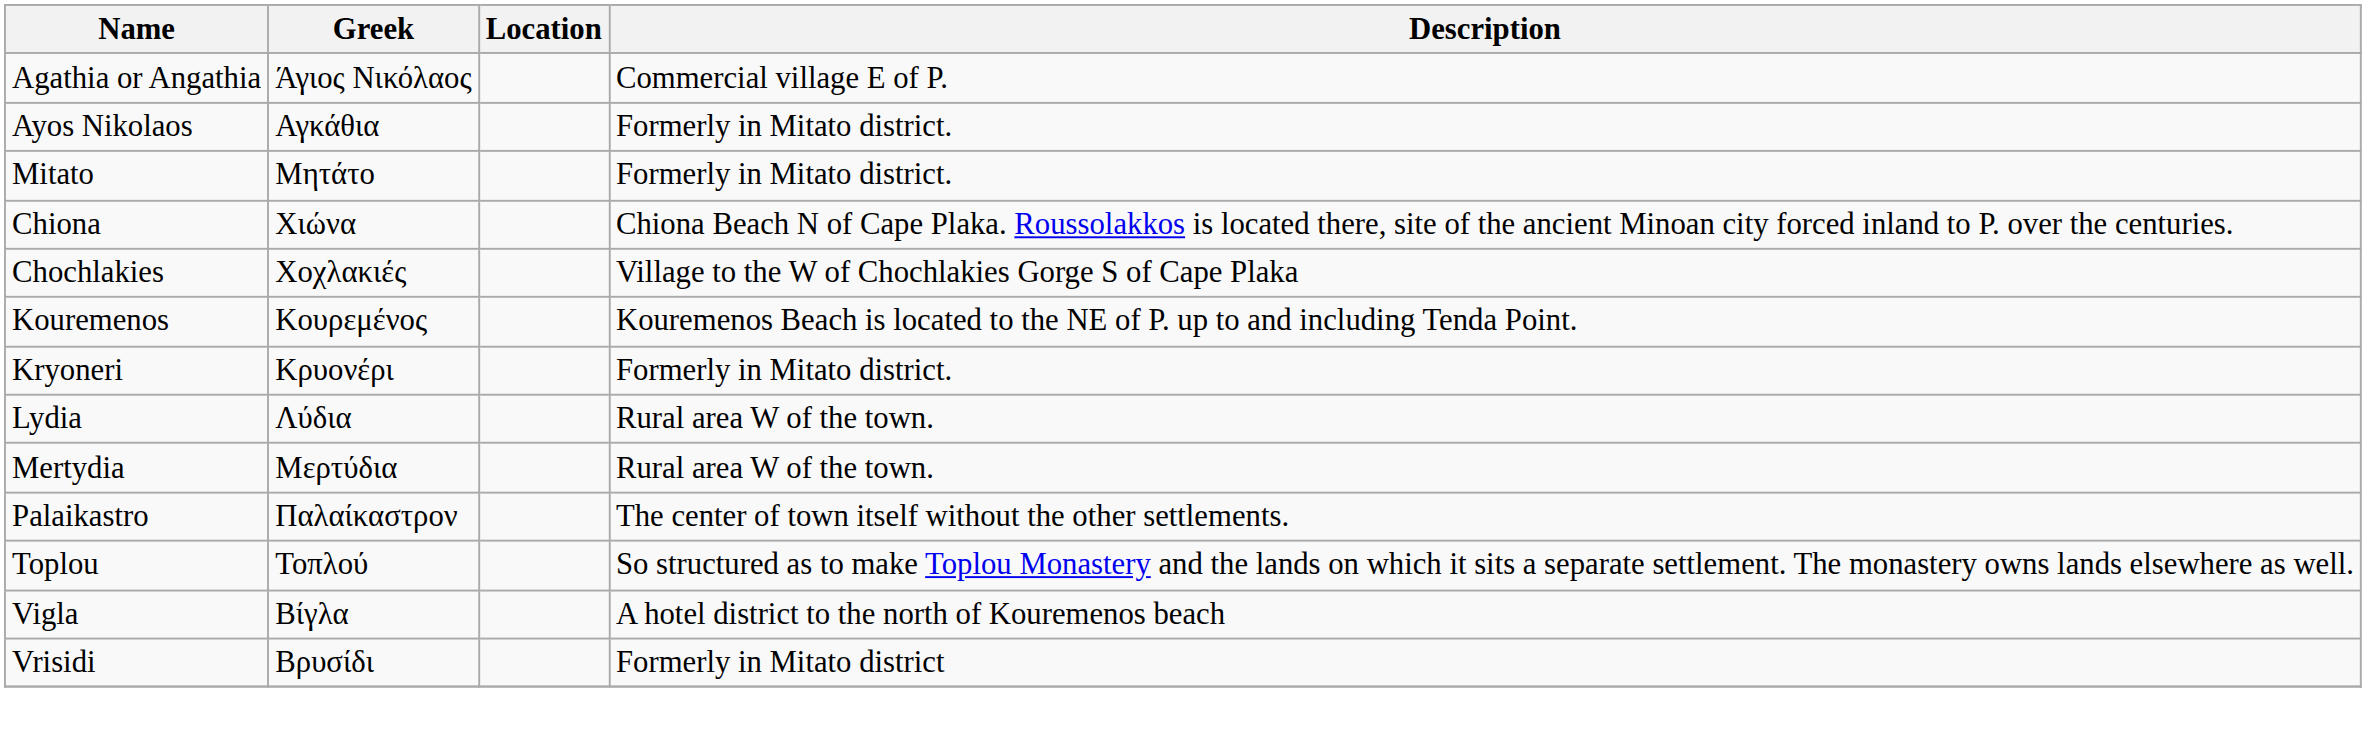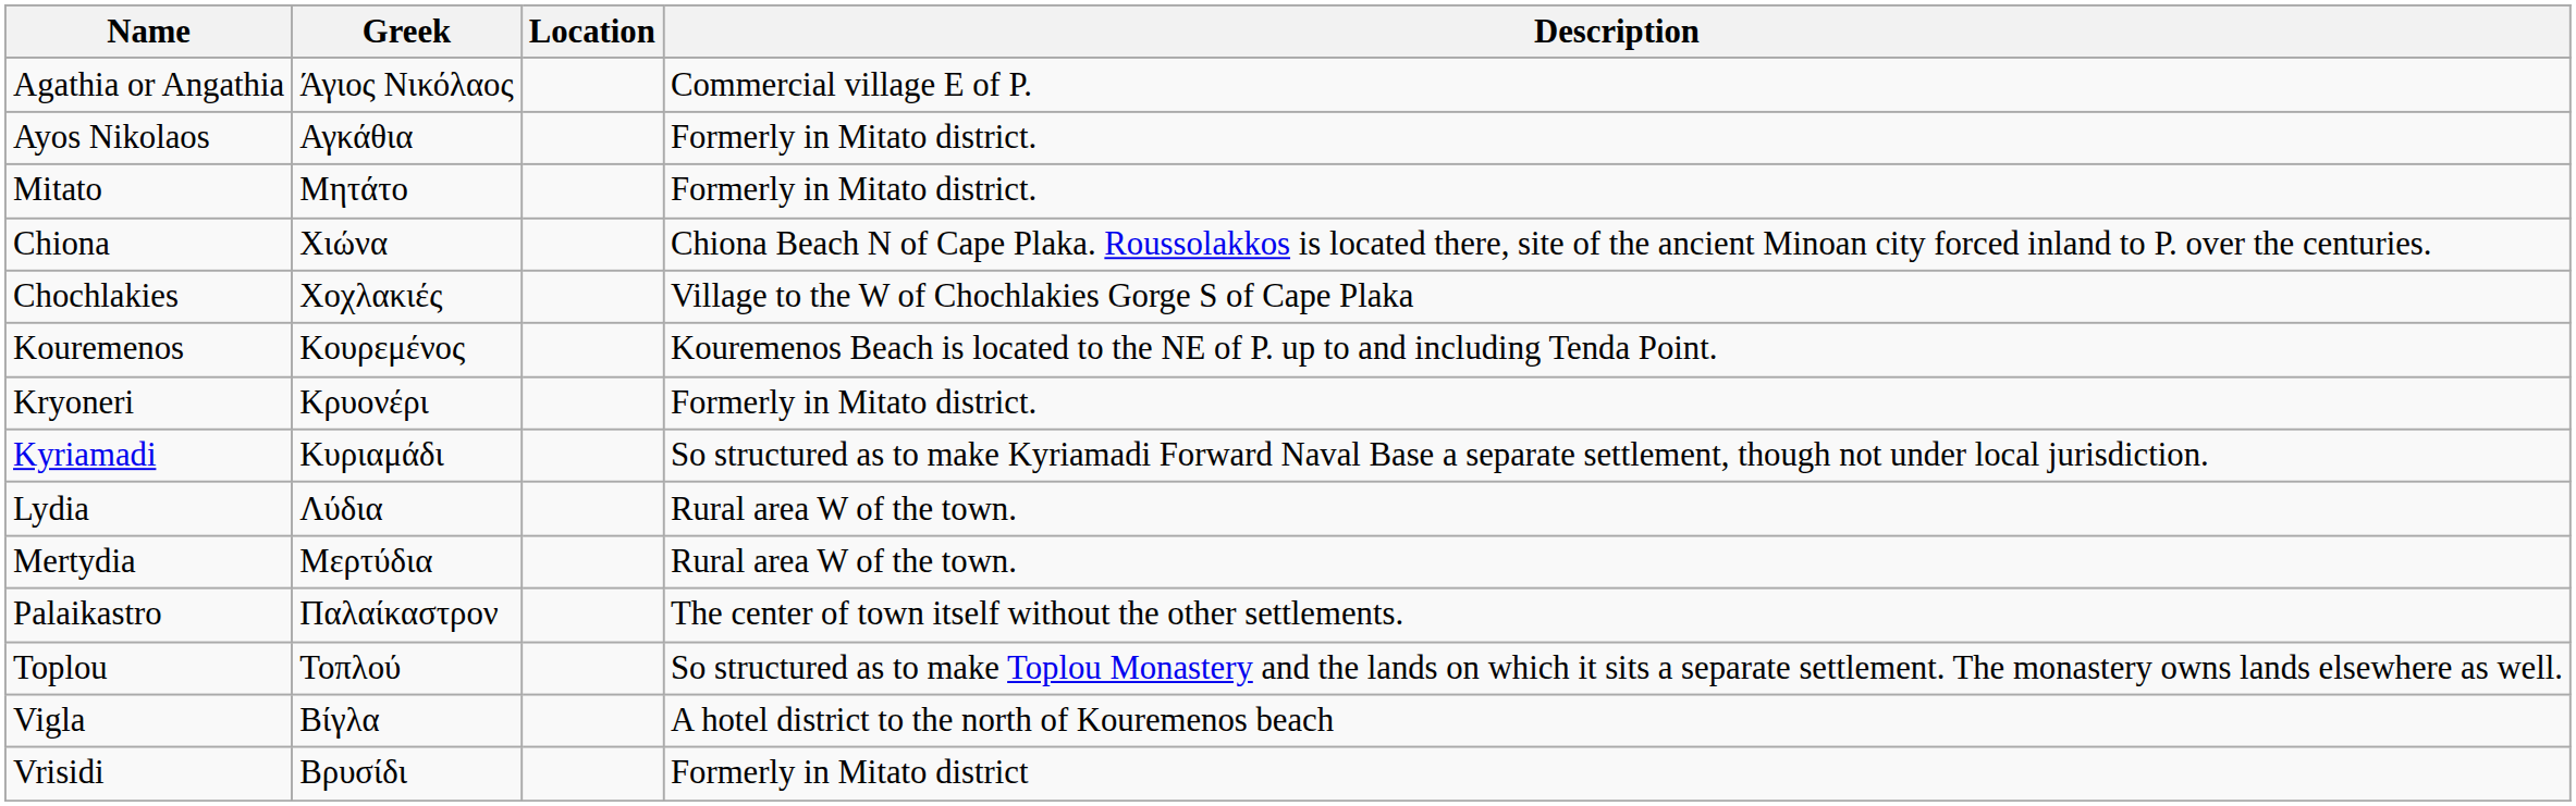 <table class=wikitable>
 <tr>
 <th>Name</th>
 <th>Greek</th>
 <th>Location</th>
 <th>Description</th>
 </tr>
 <tr>
 <td>Agathia or Angathia<br></td>
 <td>Άγιος Νικόλαος</td>
 <td></td>
 <td>Commercial village E of P.</td>
 </tr>
 <tr>
 <td>Ayos Nikolaos</td>
 <td>Αγκάθια</td>
 <td></td>
 <td>Formerly in Mitato district.</td>
 </tr>
 <tr>
 <td>Mitato</td>
 <td>Μητάτο</td>
 <td></td>
 <td>Formerly in Mitato district.</td>
 </tr>
 <tr>
 <td>Chiona<br></td>
 <td>Χιώνα</td>
 <td></td>
 <td>Chiona Beach N of Cape Plaka. <a href='#'>Roussolakkos</a> is located there, site of the ancient Minoan city forced inland to P. over the centuries.</td>
 </tr>
 <tr>
 <td>Chochlakies<br></td>
 <td>Χοχλακιές</td>
 <td></td>
 <td>Village to the W of Chochlakies Gorge S of Cape Plaka</td>
 </tr>
 <tr>
 <td>Kouremenos<br></td>
 <td>Κουρεμένος</td>
 <td></td>
 <td>Kouremenos Beach is located to the NE of P. up to and including Tenda Point.</td>
 </tr>
 <tr>
 <td>Kryoneri</td>
 <td>Κρυονέρι</td>
 <td></td>
 <td>Formerly in Mitato district.</td>
 </tr>
 <tr>
+<td><a href='#'>Kyriamadi</a><br></td>
+<td>Κυριαμάδι</td>
+<td></td>
+<td>So structured as to make Kyriamadi Forward Naval Base a separate settlement, though not under local jurisdiction.</td>
+</tr>
+<tr>
 <td>Lydia</td>
 <td>Λύδια</td>
 <td></td>
 <td>Rural area W of the town.</td>
 </tr>
 <tr>
 <td>Mertydia</td>
 <td>Μερτύδια</td>
 <td></td>
 <td>Rural area W of the town.</td>
 </tr>
 <tr>
 <td>Palaikastro<br></td>
 <td>Παλαίκαστρον</td>
 <td></td>
 <td>The center of town itself without the other settlements.</td>
 </tr>
 <tr>
 <td>Toplou<br></td>
 <td>Τοπλού</td>
 <td></td>
 <td>So structured as to make <a href='#'>Toplou Monastery</a> and the lands on which it sits a separate settlement. The monastery owns lands elsewhere as well.</td>
 </tr>
 <tr>
 <td>Vigla</td>
 <td>Βίγλα</td>
 <td></td>
 <td>A hotel district to the north of Kouremenos beach</td>
 </tr>
 <tr>
 <td>Vrisidi</td>
 <td>Βρυσίδι</td>
 <td></td>
 <td>Formerly in Mitato district</td>
 </tr>
 <tr>
 </tr>
 </table>
